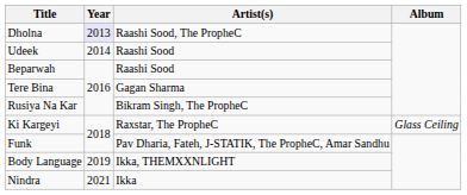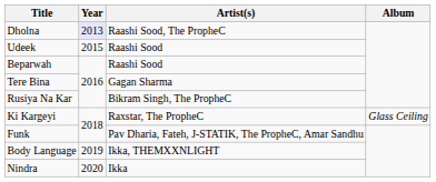 <table class="wikitable">
 <tr>
 <th>Title</th>
 <th>Year</th>
 <th>Artist(s)</th>
 <th>Album</th>
 </tr>
 <tr>
 <td>Dholna</td>
 <td style="background: lavender;">2013</td>
 <td>Raashi Sood, The PropheC</td>
 <td rowspan="5"></td>
 </tr>
 <tr>
 <td>Udeek</td>
-<td>2014</td>
+<td>2015</td>
 <td>Raashi Sood</td>
 </tr>
 <tr>
 <td>Beparwah</td>
 <td rowspan="3">2016</td>
 <td>Raashi Sood</td>
 </tr>
 <tr>
 <td>Tere Bina</td>
 <td>Gagan Sharma</td>
 </tr>
 <tr>
 <td>Rusiya Na Kar</td>
 <td>Bikram Singh, The PropheC</td>
 </tr>
 <tr>
 <td>Ki Kargeyi</td>
 <td rowspan="2">2018</td>
 <td>Raxstar, The PropheC</td>
 <td><em>Glass Ceiling</em></td>
 </tr>
 <tr>
 <td>Funk</td>
 <td>Pav Dharia, Fateh, J-STATIK, The PropheC, Amar Sandhu</td>
 <td rowspan="3"></td>
 </tr>
 <tr>
 <td>Body Language</td>
 <td>2019</td>
 <td>Ikka, THEMXXNLIGHT</td>
 </tr>
 <tr>
 <td>Nindra</td>
-<td>2021</td>
+<td>2020</td>
 <td>Ikka</td>
 </tr>
 </table>
